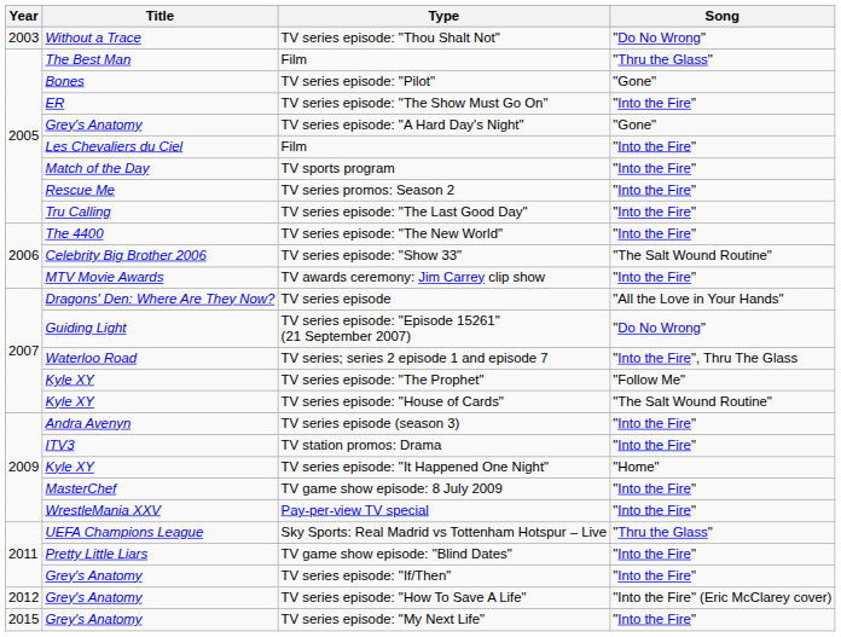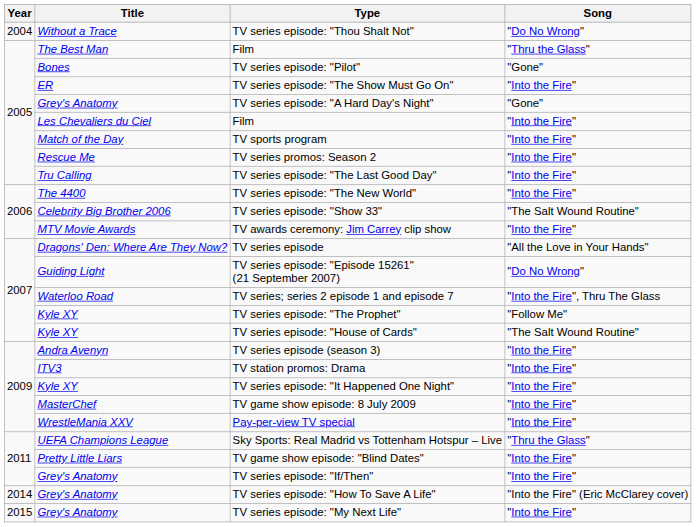 <table class="wikitable">
 <tr style="background:#b0c4de; text-align:center;">
 <th>Year</th>
 <th>Title</th>
 <th>Type</th>
 <th>Song</th>
 </tr>
 <tr>
-<td>2003</td>
+<td>2004</td>
 <td><em><a href='#'>Without a Trace</a></em></td>
 <td>TV series episode: "Thou Shalt Not"</td>
 <td>"<a href='#'>Do No Wrong</a>"</td>
 </tr>
 <tr>
 <td rowspan="8">2005</td>
 <td><em><a href='#'>The Best Man</a></em></td>
 <td>Film</td>
 <td>"<a href='#'>Thru the Glass</a>"</td>
 </tr>
 <tr>
 <td><em><a href='#'>Bones</a></em></td>
 <td>TV series episode: "Pilot"</td>
 <td>"Gone"</td>
 </tr>
 <tr>
 <td><em><a href='#'>ER</a></em></td>
 <td>TV series episode: "The Show Must Go On"</td>
 <td>"<a href='#'>Into the Fire</a>"</td>
 </tr>
 <tr>
 <td><em><a href='#'>Grey's Anatomy</a></em></td>
 <td>TV series episode: "A Hard Day's Night"</td>
 <td>"Gone"</td>
 </tr>
 <tr>
 <td><em><a href='#'>Les Chevaliers du Ciel</a></em></td>
 <td>Film</td>
 <td>"<a href='#'>Into the Fire</a>"</td>
 </tr>
 <tr>
 <td><em><a href='#'>Match of the Day</a></em></td>
 <td>TV sports program</td>
 <td>"<a href='#'>Into the Fire</a>"</td>
 </tr>
 <tr>
 <td><em><a href='#'>Rescue Me</a></em></td>
 <td>TV series promos: Season 2</td>
 <td>"<a href='#'>Into the Fire</a>"</td>
 </tr>
 <tr>
 <td><em><a href='#'>Tru Calling</a></em></td>
 <td>TV series episode: "The Last Good Day"</td>
 <td>"<a href='#'>Into the Fire</a>"</td>
 </tr>
 <tr>
 <td rowspan="3">2006</td>
 <td><em><a href='#'>The 4400</a></em></td>
 <td>TV series episode: "The New World"</td>
 <td>"<a href='#'>Into the Fire</a>"</td>
 </tr>
 <tr>
 <td><em><a href='#'>Celebrity Big Brother 2006</a></em></td>
 <td>TV series episode: "Show 33"</td>
 <td>"The Salt Wound Routine"</td>
 </tr>
 <tr>
 <td><em><a href='#'>MTV Movie Awards</a></em></td>
 <td>TV awards ceremony: <a href='#'>Jim Carrey</a> clip show</td>
 <td>"<a href='#'>Into the Fire</a>"</td>
 </tr>
 <tr>
 <td rowspan="5">2007</td>
 <td><em><a href='#'>Dragons' Den: Where Are They Now?</a></em></td>
 <td>TV series episode</td>
 <td>"All the Love in Your Hands"</td>
 </tr>
 <tr>
 <td><em><a href='#'>Guiding Light</a></em></td>
 <td>TV series episode: "Episode 15261" <br>(21 September 2007)</td>
 <td>"<a href='#'>Do No Wrong</a>"</td>
 </tr>
 <tr>
 <td><em><a href='#'>Waterloo Road</a></em></td>
 <td>TV series; series 2 episode 1 and episode 7</td>
 <td>"<a href='#'>Into the Fire</a>", Thru The Glass</td>
 </tr>
 <tr>
 <td><em><a href='#'>Kyle XY</a></em></td>
 <td>TV series episode: "The Prophet"</td>
 <td>"Follow Me"</td>
 </tr>
 <tr>
 <td><em><a href='#'>Kyle XY</a></em></td>
 <td>TV series episode: "House of Cards"</td>
 <td>"The Salt Wound Routine"</td>
 </tr>
 <tr>
 <td rowspan="5">2009</td>
 <td><em><a href='#'>Andra Avenyn</a></em></td>
 <td>TV series episode (season 3)</td>
 <td>"<a href='#'>Into the Fire</a>"</td>
 </tr>
 <tr>
 <td><em><a href='#'>ITV3</a></em></td>
 <td>TV station promos: Drama</td>
 <td>"<a href='#'>Into the Fire</a>"</td>
 </tr>
 <tr>
 <td><em><a href='#'>Kyle XY</a></em></td>
 <td>TV series episode: "It Happened One Night"</td>
-<td>"Home"</td>
+<td>"<a href='#'>Into the Fire</a>"</td>
 </tr>
 <tr>
 <td><em><a href='#'>MasterChef</a></em></td>
 <td>TV game show episode: 8 July 2009</td>
 <td>"<a href='#'>Into the Fire</a>"</td>
 </tr>
 <tr>
 <td><em><a href='#'>WrestleMania XXV</a></em></td>
 <td><a href='#'> Pay-per-view TV special</a></td>
 <td>"<a href='#'>Into the Fire</a>"</td>
 </tr>
 <tr>
 <td rowspan="3">2011</td>
 <td><em><a href='#'>UEFA Champions League</a></em></td>
 <td>Sky Sports: Real Madrid vs Tottenham Hotspur – Live</td>
 <td>"<a href='#'>Thru the Glass</a>"</td>
 </tr>
 <tr>
 <td><em><a href='#'>Pretty Little Liars</a></em></td>
 <td>TV game show episode: "Blind Dates"</td>
 <td>"<a href='#'>Into the Fire</a>"</td>
 </tr>
 <tr>
 <td><em><a href='#'>Grey's Anatomy</a></em></td>
 <td>TV series episode: "If/Then"</td>
 <td>"<a href='#'>Into the Fire</a>"</td>
 </tr>
 <tr>
-<td>2012</td>
+<td>2014</td>
 <td><em><a href='#'>Grey's Anatomy</a></em></td>
 <td>TV series episode: "How To Save A Life"</td>
 <td>"Into the Fire" (Eric McClarey cover)</td>
 </tr>
 <tr>
 <td>2015</td>
 <td><em><a href='#'>Grey's Anatomy</a></em></td>
 <td>TV series episode: "My Next Life"</td>
 <td>"<a href='#'>Into the Fire</a>"</td>
 </tr>
 </table>
